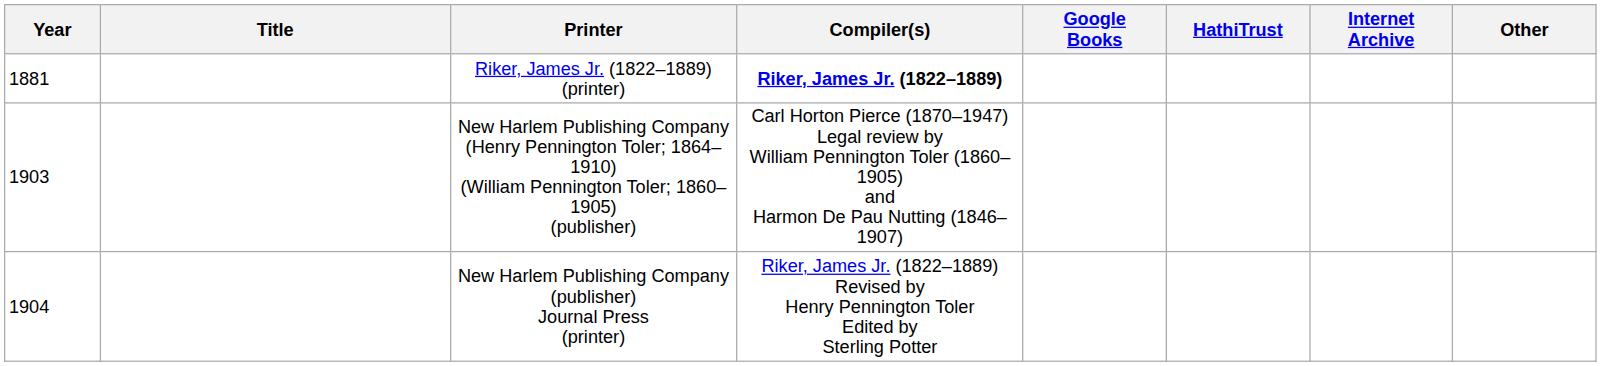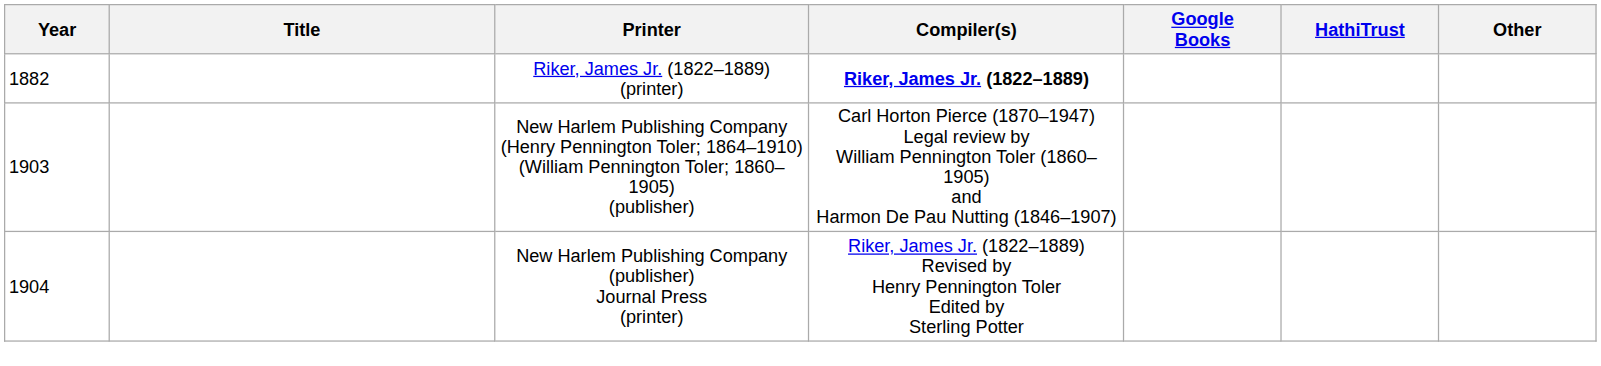 <table class="wikitable collapsible sortable" border="0" cellpadding="1" style="color:black; background-color: #FFFFFF; font-size: 90%; width:100%">
 <tr>
 <th>Year</th>
 <th>Title</th>
 <th>Printer</th>
 <th>Compiler(s)</th>
 <th><a href='#'>Google<br>Books</a></th>
 <th><a href='#'>HathiTrust</a></th>
-<th><a href='#'>Internet<br>Archive</a></th>
 <th>Other</th>
 </tr>
 <tr>
-<td width="6%;" data-sort-value="1881">1881</td>
+<td width="6%;" data-sort-value="1881">1882</td>
 <td width="22%" data-sort-value="harlem 1881"></td>
 <td style="text-align:center" width="18%" data-sort-value="riker 1881"><a href='#'>Riker, James Jr.</a> (1822–1889)<br>(printer)</td>
 <td style="text-align:center" width="18%" data-sort-value="riker 1881"><strong><a href='#'>Riker, James Jr.</a> (1822–1889)</strong></td>
-<td style="text-align:center" width="9%" data-sort-value="nypl 1881"><br></td>
 <td style="text-align:center" width="9%" data-sort-value="nypl 1881"><br></td>
 <td style="text-align:center" width="9%" data-sort-value="nypl 1881"><br></td>
 <td style="text-align:center" width="9%"></td>
 </tr>
 <tr>
 <td width="6%;" data-sort-value="1903">1903</td>
 <td width="22%" data-sort-value="new harlem 1903"></td>
 <td style="text-align:center" width="18%" data-sort-value="new harlem 1903">New Harlem Publishing Company<br>(Henry Pennington Toler; 1864–1910)<br>(William Pennington Toler; 1860–1905)<br>(publisher)</td>
 <td style="text-align:center" width="18%" data-sort-value="pierce 1903">Carl Horton Pierce (1870–1947)<br>Legal review by<br>William Pennington Toler (1860–1905)<br>and<br>Harmon De Pau Nutting (1846–1907)</td>
 <td style="text-align:center" width="9%" data-sort-value="nypl 1903"></td>
 <td style="text-align:center" width="9%" data-sort-value="library of congress 1903"></td>
-<td style="text-align:center" width="9%" data-sort-value="nypl 1903"></td>
 <td style="text-align:center" width="9%"></td>
 </tr>
 <tr>
 <td width="6%;" data-sort-value="1904">1904</td>
 <td width="22%" data-sort-value="harlem 1904"></td>
 <td style="text-align:center" width="18%" data-sort-value="harlem 1904">New Harlem Publishing Company<br>(publisher)<br>Journal Press<br>(printer)</td>
 <td style="text-align:center" width="18%" data-sort-value="riker 1904"><a href='#'>Riker, James Jr.</a> (1822–1889)<br>Revised by<br>Henry Pennington Toler<br>Edited by<br>Sterling Potter</td>
 <td style="text-align:center" width="9%" data-sort-value="nypl 1904"></td>
 <td style="text-align:center" width="9%" data-sort-value="Califormia 1904"></td>
-<td style="text-align:center" width="9%" data-sort-value="library of congress 1904"></td>
 <td style="text-align:center" width="9%"></td>
 </tr>
 </table>
